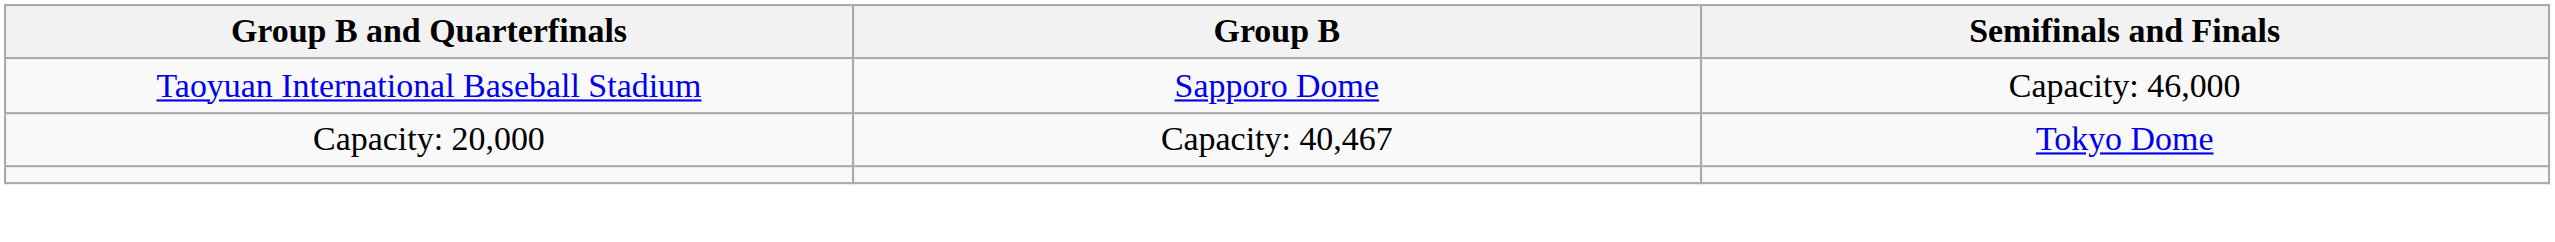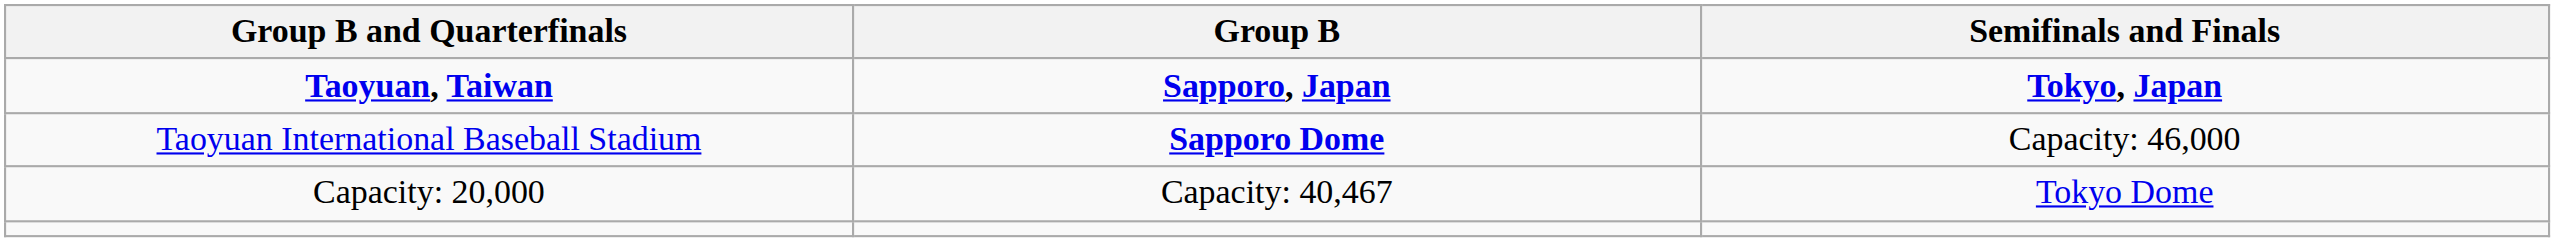 <table class=wikitable style=text-align:center width=95%>
 <tr>
 <th width=33%>Group B and Quarterfinals</th>
 <th width=33%>Group B</th>
 <th width=33%>Semifinals and Finals</th>
 </tr>
 <tr>
+<td> <strong><a href='#'>Taoyuan</a>, <a href='#'>Taiwan</a></strong></td>
+<td> <strong><a href='#'>Sapporo</a>, <a href='#'>Japan</a></strong></td>
+<td> <strong><a href='#'>Tokyo</a>, <a href='#'>Japan</a></strong></td>
+</tr>
+<tr>
 <td><a href='#'>Taoyuan International Baseball Stadium</a></td>
-<td><a href='#'>Sapporo Dome</a></td>
+<td><strong><a href='#'>Sapporo Dome</a></strong></td>
 <td>Capacity: 46,000</td>
 </tr>
 <tr>
 <td>Capacity: 20,000</td>
 <td>Capacity: 40,467</td>
 <td><a href='#'>Tokyo Dome</a></td>
 </tr>
 <tr>
 <td></td>
 <td></td>
 <td></td>
 </tr>
 </table>
